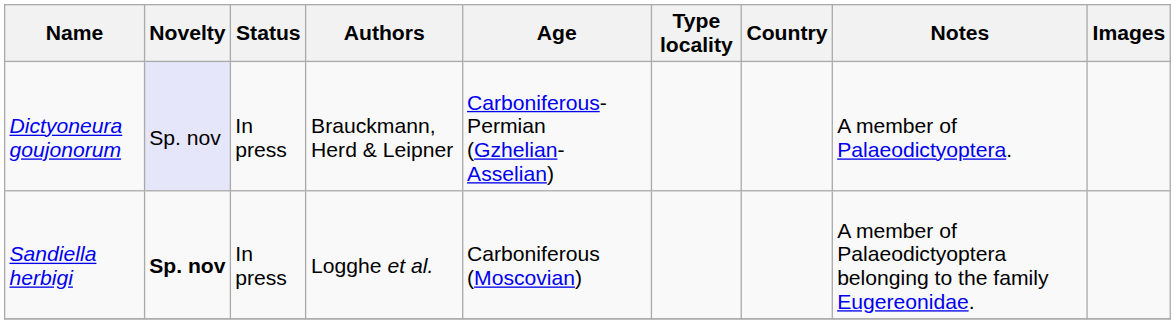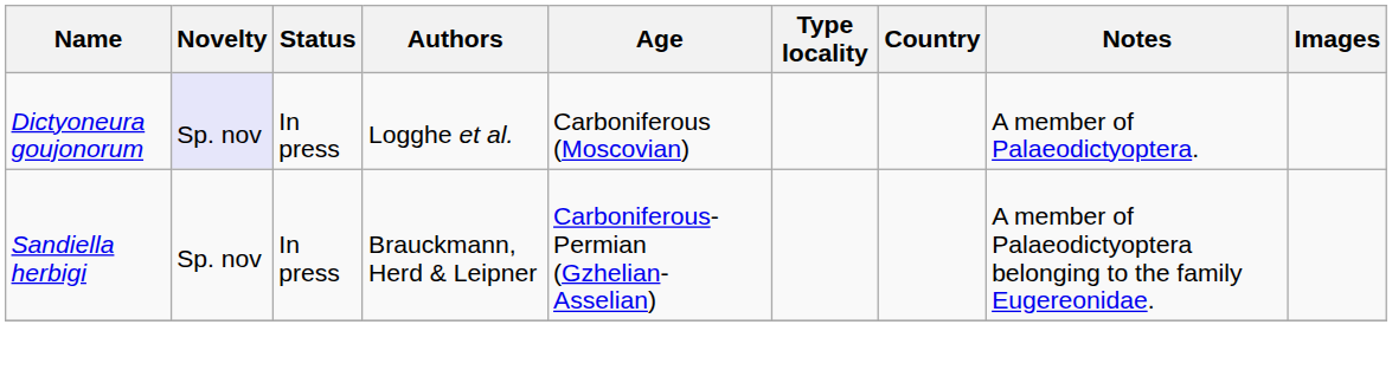 <table class="wikitable sortable" align="center" width="100%">
 <tr>
 <th>Name</th>
 <th>Novelty</th>
 <th>Status</th>
 <th>Authors</th>
 <th>Age</th>
 <th>Type locality</th>
 <th>Country</th>
 <th>Notes</th>
 <th>Images</th>
 </tr>
 <tr>
 <td><br><em><a href='#'>Dictyoneura goujonorum</a></em></td>
 <td style="background: lavender;"><br>Sp. nov</td>
 <td><br>In press</td>
-<td><br>Brauckmann, Herd & Leipner</td>
-<td><br><a href='#'>Carboniferous</a>-Permian (<a href='#'>Gzhelian</a>-<a href='#'>Asselian</a>)</td>
+<td><br>Logghe <em>et al.</em></td>
+<td><br>Carboniferous (<a href='#'>Moscovian</a>)</td>
 <td></td>
 <td><br></td>
 <td><br>A member of <a href='#'>Palaeodictyoptera</a>.</td>
 <td></td>
 </tr>
 <tr>
 <td><br><em><a href='#'>Sandiella herbigi</a></em></td>
-<td><strong><br>Sp. nov</strong></td>
+<td><br>Sp. nov</td>
 <td><br>In press</td>
-<td><br>Logghe <em>et al.</em></td>
-<td><br>Carboniferous (<a href='#'>Moscovian</a>)</td>
+<td><br>Brauckmann, Herd & Leipner</td>
+<td><br><a href='#'>Carboniferous</a>-Permian (<a href='#'>Gzhelian</a>-<a href='#'>Asselian</a>)</td>
 <td></td>
 <td><br></td>
 <td><br>A member of Palaeodictyoptera belonging to the family <a href='#'>Eugereonidae</a>.</td>
 <td></td>
 </tr>
 <tr>
 </tr>
 </table>
